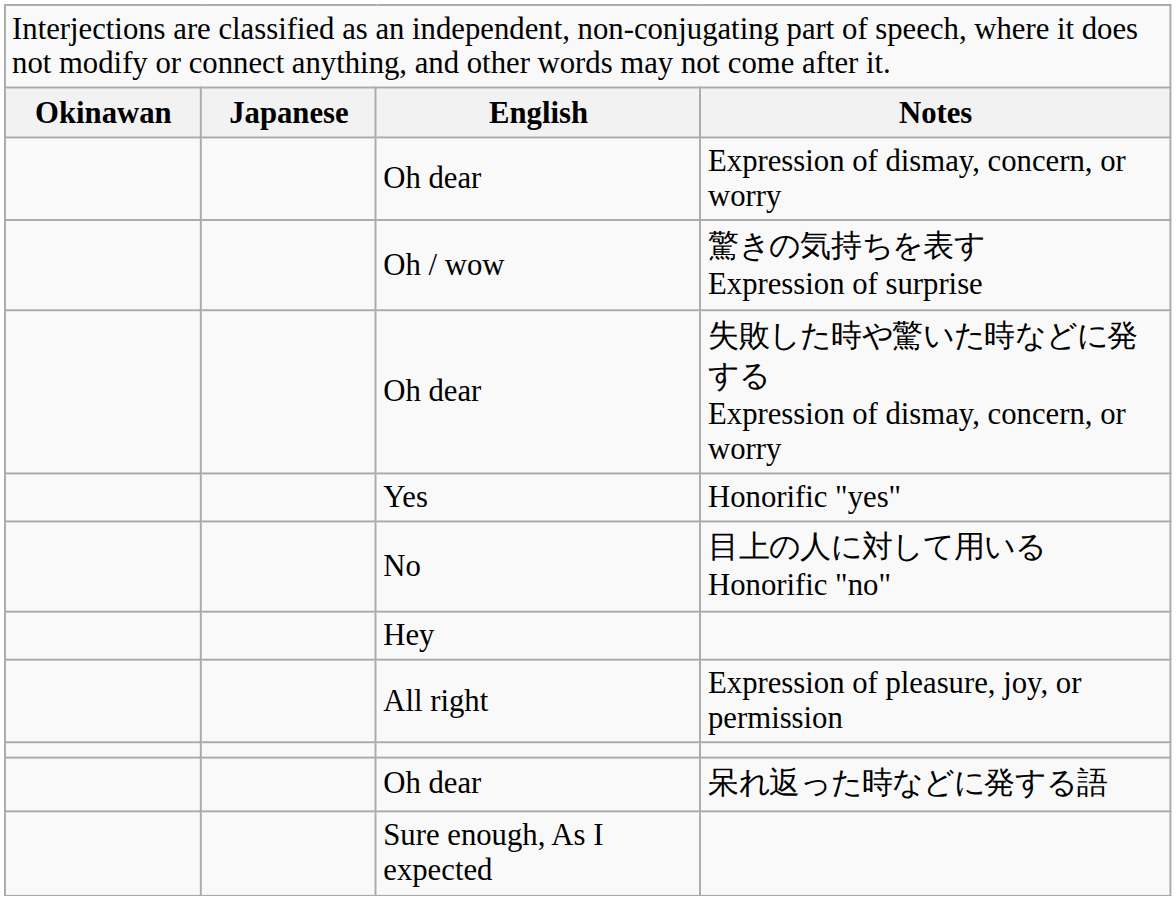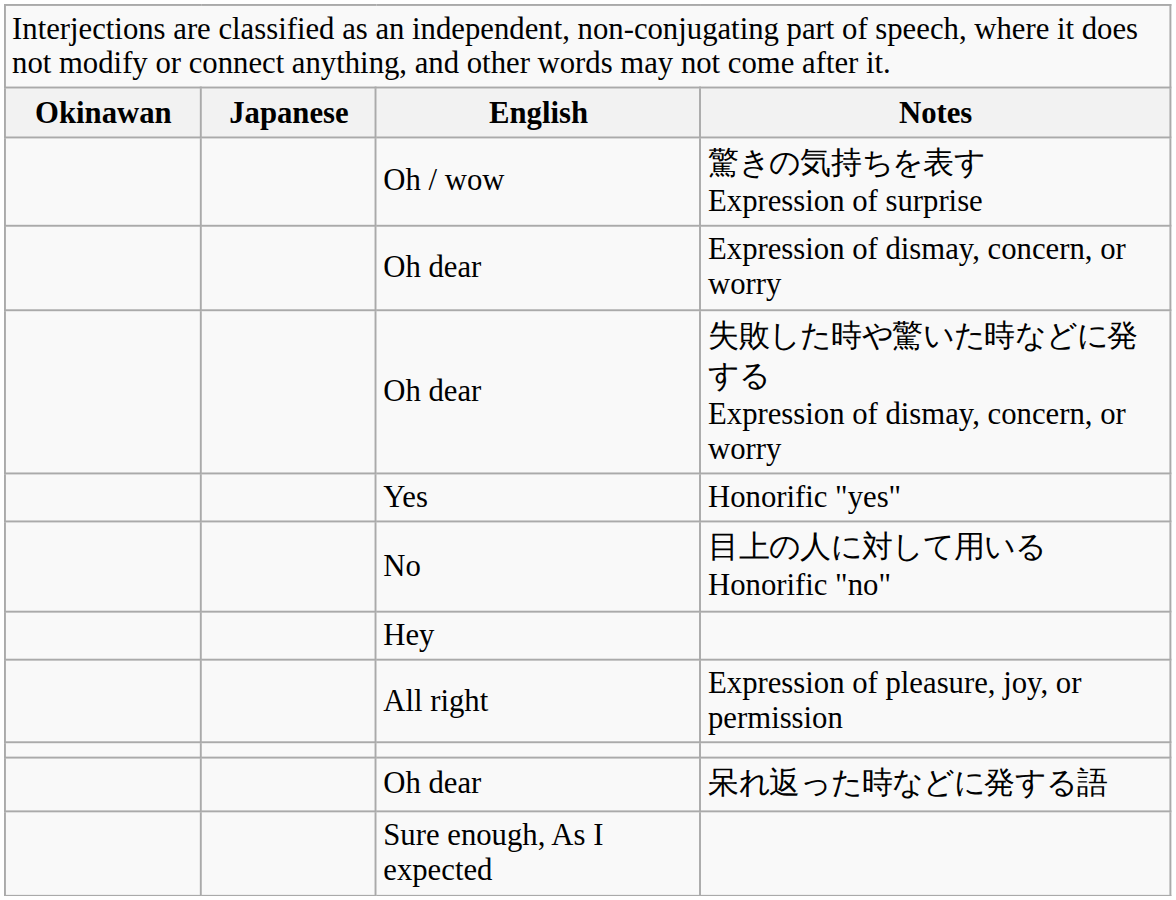 <table class="wikitable">
 <tr>
 <td colspan=4>Interjections are classified as an independent, non-conjugating part of speech, where it does not modify or connect anything, and other words may not come after it.</td>
 </tr>
 <tr>
 <th>Okinawan</th>
 <th>Japanese</th>
 <th>English</th>
 <th>Notes</th>
 </tr>
 <tr>
 <td></td>
 <td></td>
-<td>Oh dear</td>
-<td>Expression of dismay, concern, or worry</td>
+<td>Oh / wow</td>
+<td>驚きの気持ちを表す<br>Expression of surprise</td>
 </tr>
 <tr>
 <td></td>
 <td></td>
-<td>Oh / wow</td>
-<td>驚きの気持ちを表す<br>Expression of surprise</td>
+<td>Oh dear</td>
+<td>Expression of dismay, concern, or worry</td>
 </tr>
 <tr>
 <td></td>
 <td></td>
 <td>Oh dear</td>
 <td>失敗した時や驚いた時などに発する<br>Expression of dismay, concern, or worry</td>
 </tr>
 <tr>
 <td></td>
 <td></td>
 <td>Yes</td>
 <td>Honorific "yes"</td>
 </tr>
 <tr>
 <td></td>
 <td></td>
 <td>No</td>
 <td>目上の人に対して用いる<br>Honorific "no"</td>
 </tr>
 <tr>
 <td></td>
 <td></td>
 <td>Hey</td>
 <td></td>
 </tr>
 <tr>
 <td></td>
 <td></td>
 <td>All right</td>
 <td>Expression of pleasure, joy, or permission</td>
 </tr>
 <tr>
 <td></td>
 <td></td>
 <td></td>
 <td></td>
 </tr>
 <tr>
 <td></td>
 <td></td>
 <td>Oh dear</td>
 <td>呆れ返った時などに発する語</td>
 </tr>
 <tr>
 <td></td>
 <td></td>
 <td>Sure enough, As I expected</td>
 <td></td>
 </tr>
 </table>
